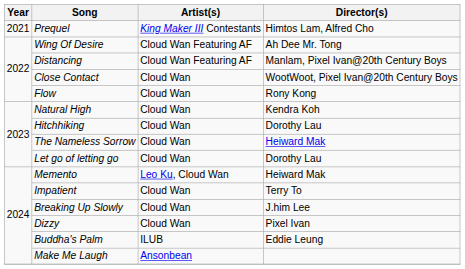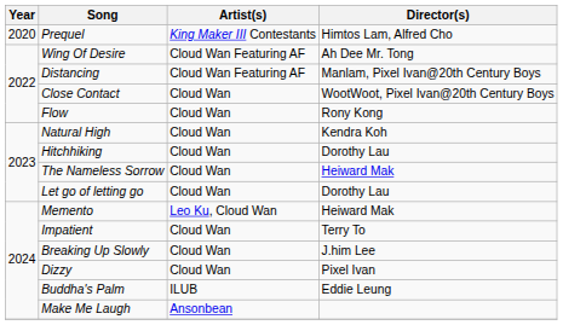 <table class="wikitable sortable plainrowheaders">
 <tr>
 <th scope="col">Year</th>
 <th scope="col">Song</th>
 <th>Artist(s)</th>
 <th scope="col">Director(s)</th>
 </tr>
 <tr>
-<td>2021</td>
+<td>2020</td>
 <td><em>Prequel</em></td>
 <td><em><a href='#'>King Maker III</a></em> Contestants</td>
 <td>Himtos Lam, Alfred Cho</td>
 </tr>
 <tr>
 <td rowspan="4">2022</td>
 <td><em>Wing Of Desire</em></td>
 <td>Cloud Wan Featuring AF</td>
 <td>Ah Dee Mr. Tong</td>
 </tr>
 <tr>
 <td><em>Distancing</em></td>
 <td>Cloud Wan Featuring AF</td>
 <td>Manlam, Pixel Ivan@20th Century Boys</td>
 </tr>
 <tr>
 <td><em>Close Contact</em></td>
 <td>Cloud Wan</td>
 <td>WootWoot, Pixel Ivan@20th Century Boys</td>
 </tr>
 <tr>
 <td><em>Flow</em></td>
 <td>Cloud Wan</td>
 <td>Rony Kong</td>
 </tr>
 <tr>
 <td rowspan="4">2023</td>
 <td><em>Natural High</em></td>
 <td>Cloud Wan</td>
 <td>Kendra Koh</td>
 </tr>
 <tr>
 <td><em>Hitchhiking</em></td>
 <td>Cloud Wan</td>
 <td>Dorothy Lau</td>
 </tr>
 <tr>
 <td><em>The Nameless Sorrow</em></td>
 <td>Cloud Wan</td>
 <td><a href='#'>Heiward Mak</a></td>
 </tr>
 <tr>
 <td><em>Let go of letting go</em></td>
 <td>Cloud Wan</td>
 <td>Dorothy Lau</td>
 </tr>
 <tr>
 <td rowspan="6">2024</td>
 <td><em>Memento</em></td>
 <td><a href='#'>Leo Ku</a>, Cloud Wan</td>
 <td>Heiward Mak</td>
 </tr>
 <tr>
 <td><em>Impatient</em></td>
 <td>Cloud Wan</td>
 <td>Terry To</td>
 </tr>
 <tr>
 <td><em>Breaking Up Slowly</em></td>
 <td>Cloud Wan</td>
 <td>J.him Lee</td>
 </tr>
 <tr>
 <td><em>Dizzy</em></td>
 <td>Cloud Wan</td>
 <td>Pixel Ivan</td>
 </tr>
 <tr>
 <td><em>Buddha's Palm</em></td>
 <td>ILUB</td>
 <td>Eddie Leung</td>
 </tr>
 <tr>
 <td><em>Make Me Laugh</em></td>
 <td><a href='#'>Ansonbean</a></td>
 <td></td>
 </tr>
 <tr>
 </tr>
 </table>
